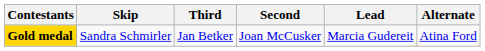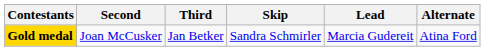 <table class="wikitable">
 <tr>
 <th>Contestants</th>
+<th>Second</th>
+<th>Third</th>
 <th>Skip</th>
-<th>Third</th>
-<th>Second</th>
 <th>Lead</th>
 <th>Alternate</th>
 </tr>
 <tr>
 <td bgcolor="gold"><strong>Gold medal</strong></td>
+<td><a href='#'>Joan McCusker</a></td>
+<td><a href='#'>Jan Betker</a></td>
 <td><a href='#'>Sandra Schmirler</a></td>
-<td><a href='#'>Jan Betker</a></td>
-<td><a href='#'>Joan McCusker</a></td>
 <td><a href='#'>Marcia Gudereit</a></td>
 <td><a href='#'>Atina Ford</a></td>
 </tr>
 </table>
